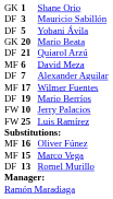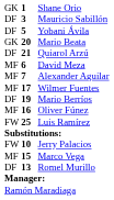 <table style = "font-size: 90%" cellspacing = "0" cellpadding = "0">
 <tr>
 <td colspan = 4></td>
 </tr>
 <tr>
 <th style="width:25px;"></th>
 <th style="width:25px;"></th>
 </tr>
 <tr>
 <td>GK</td>
 <td><strong>1</strong></td>
 <td> <a href='#'>Shane Orio</a></td>
 </tr>
 <tr>
 <td>DF</td>
 <td><strong>3</strong></td>
 <td> <a href='#'>Mauricio Sabillón</a></td>
 </tr>
 <tr>
 <td>DF</td>
 <td><strong>5</strong></td>
 <td> <a href='#'>Yobani Ávila</a></td>
 </tr>
 <tr>
 <td>GK</td>
 <td><strong>20</strong></td>
 <td> <a href='#'>Mario Beata</a></td>
 <td></td>
 <td></td>
 </tr>
 <tr>
 <td>DF</td>
 <td><strong>21</strong></td>
 <td> <a href='#'>Quiarol Arzú</a></td>
 </tr>
 <tr>
 <td>MF</td>
 <td><strong>6</strong></td>
 <td> <a href='#'>David Meza</a></td>
 <td></td>
 <td></td>
 </tr>
 <tr>
-<td>DF</td>
+<td>MF</td>
 <td><strong>7</strong></td>
 <td> <a href='#'>Alexander Aguilar</a></td>
 </tr>
 <tr>
 <td>MF</td>
 <td><strong>17</strong></td>
 <td> <a href='#'>Wilmer Fuentes</a></td>
 </tr>
 <tr>
 <td>DF</td>
 <td><strong>19</strong></td>
 <td> <a href='#'>Mario Berríos</a></td>
 </tr>
 <tr>
-<td>FW</td>
-<td><strong>10</strong></td>
-<td> <a href='#'>Jerry Palacios</a></td>
+<td>MF</td>
+<td><strong>16</strong></td>
+<td> <a href='#'>Oliver Fúnez</a></td>
 <td></td>
 <td></td>
 <td></td>
 <td></td>
 </tr>
 <tr>
 <td>FW</td>
 <td><strong>25</strong></td>
 <td> <a href='#'>Luis Ramírez</a></td>
 <td></td>
 <td></td>
 </tr>
 <tr>
 <td colspan = 3><strong>Substitutions:</strong></td>
 </tr>
 <tr>
-<td>MF</td>
-<td><strong>16</strong></td>
-<td> <a href='#'>Oliver Fúnez</a></td>
+<td>FW</td>
+<td><strong>10</strong></td>
+<td> <a href='#'>Jerry Palacios</a></td>
 <td></td>
 <td></td>
 <td></td>
 <td></td>
 </tr>
 <tr>
 <td>MF</td>
 <td><strong>15</strong></td>
 <td> <a href='#'>Marco Vega</a></td>
 <td></td>
 <td></td>
 </tr>
 <tr>
 <td>DF</td>
 <td><strong>13</strong></td>
 <td> <a href='#'>Romel Murillo</a></td>
 <td></td>
 <td></td>
 </tr>
 <tr>
 <td colspan = 3><strong>Manager:</strong></td>
 </tr>
 <tr>
 <td colspan = 3> <a href='#'>Ramón Maradiaga</a></td>
 </tr>
 </table>
